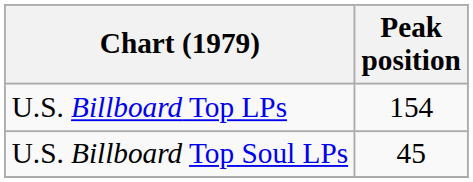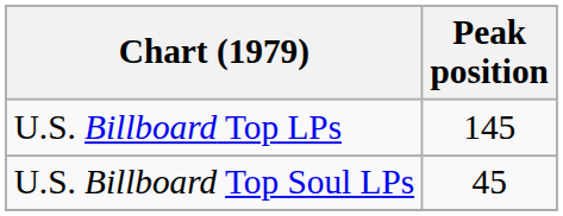 <table class="wikitable">
 <tr>
 <th>Chart (1979)</th>
 <th>Peak<br>position</th>
 </tr>
 <tr>
 <td>U.S. <a href='#'><em>Billboard</em> Top LPs</a></td>
-<td align="center">154</td>
+<td align="center">145</td>
 </tr>
 <tr>
 <td>U.S. <em>Billboard</em> <a href='#'>Top Soul LPs</a></td>
 <td align="center">45</td>
 </tr>
 <tr>
 </tr>
 </table>
